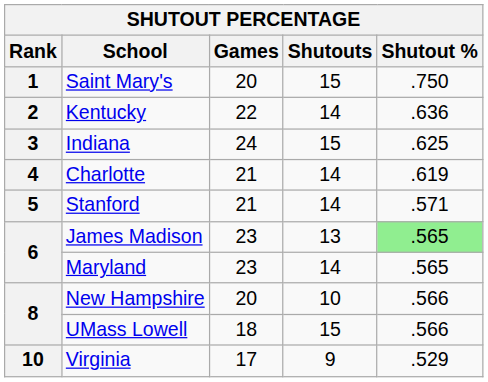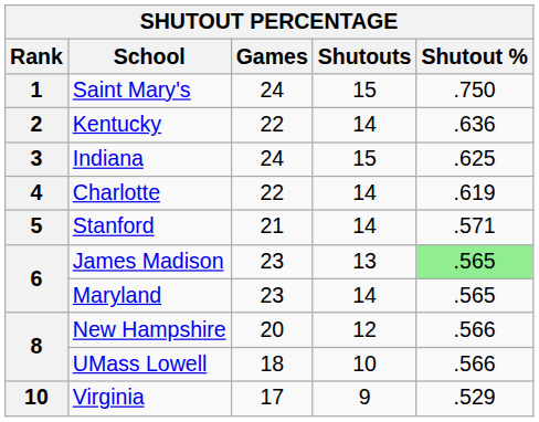 <table class="wikitable">
 <tr>
 <th colspan=5>SHUTOUT PERCENTAGE</th>
 </tr>
 <tr>
 <th>Rank</th>
 <th>School</th>
 <th>Games</th>
 <th>Shutouts</th>
 <th>Shutout %</th>
 </tr>
 <tr>
 <th>1</th>
 <td><a href='#'>Saint Mary's</a></td>
-<td style="text-align:center;">20</td>
+<td style="text-align:center;">24</td>
 <td style="text-align:center;">15</td>
 <td style="text-align:center;">.750</td>
 </tr>
 <tr>
 <th>2</th>
 <td><a href='#'>Kentucky</a></td>
 <td style="text-align:center;">22</td>
 <td style="text-align:center;">14</td>
 <td style="text-align:center;">.636</td>
 </tr>
 <tr>
 <th>3</th>
 <td><a href='#'>Indiana</a></td>
 <td style="text-align:center;">24</td>
 <td style="text-align:center;">15</td>
 <td style="text-align:center;">.625</td>
 </tr>
 <tr>
 <th>4</th>
 <td><a href='#'>Charlotte</a></td>
-<td style="text-align:center;">21</td>
+<td style="text-align:center;">22</td>
 <td style="text-align:center;">14</td>
 <td style="text-align:center;">.619</td>
 </tr>
 <tr>
 <th>5</th>
 <td><a href='#'>Stanford</a></td>
 <td style="text-align:center;">21</td>
 <td style="text-align:center;">14</td>
 <td style="text-align:center;">.571</td>
 </tr>
 <tr>
 <th rowspan="2">6</th>
 <td><a href='#'>James Madison</a></td>
 <td style="text-align:center;">23</td>
 <td style="text-align:center;">13</td>
 <td style="background: lightgreen; text-align:center;">.565</td>
 </tr>
 <tr>
 <td><a href='#'>Maryland</a></td>
 <td style="text-align:center;">23</td>
 <td style="text-align:center;">14</td>
 <td style="text-align:center;">.565</td>
 </tr>
 <tr>
 <th rowspan="2">8</th>
 <td><a href='#'>New Hampshire</a></td>
 <td style="text-align:center;">20</td>
-<td style="text-align:center;">10</td>
+<td style="text-align:center;">12</td>
 <td style="text-align:center;">.566</td>
 </tr>
 <tr>
 <td><a href='#'>UMass Lowell</a></td>
 <td style="text-align:center;">18</td>
-<td style="text-align:center;">15</td>
+<td style="text-align:center;">10</td>
 <td style="text-align:center;">.566</td>
 </tr>
 <tr>
 <th>10</th>
 <td><a href='#'>Virginia</a></td>
 <td style="text-align:center;">17</td>
 <td style="text-align:center;">9</td>
 <td style="text-align:center;">.529</td>
 </tr>
 </table>
